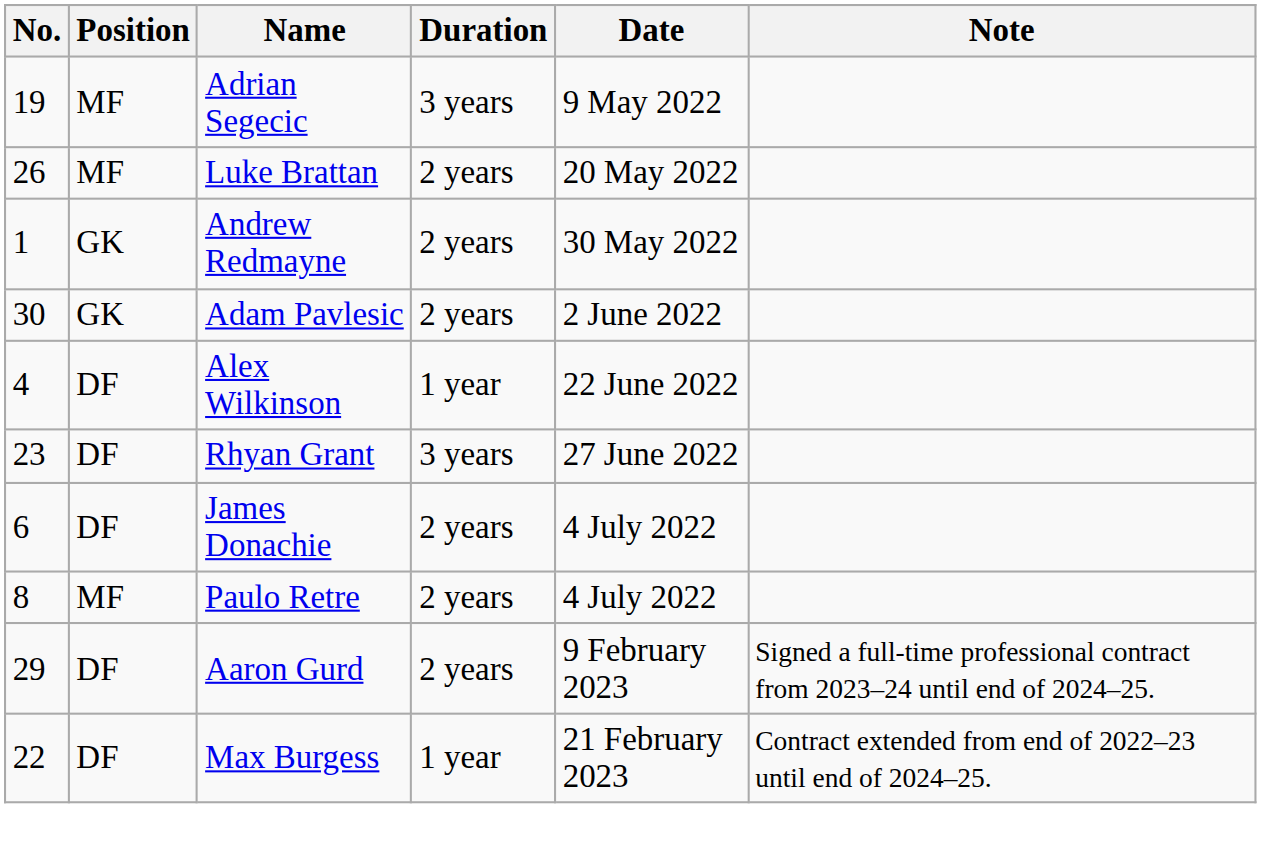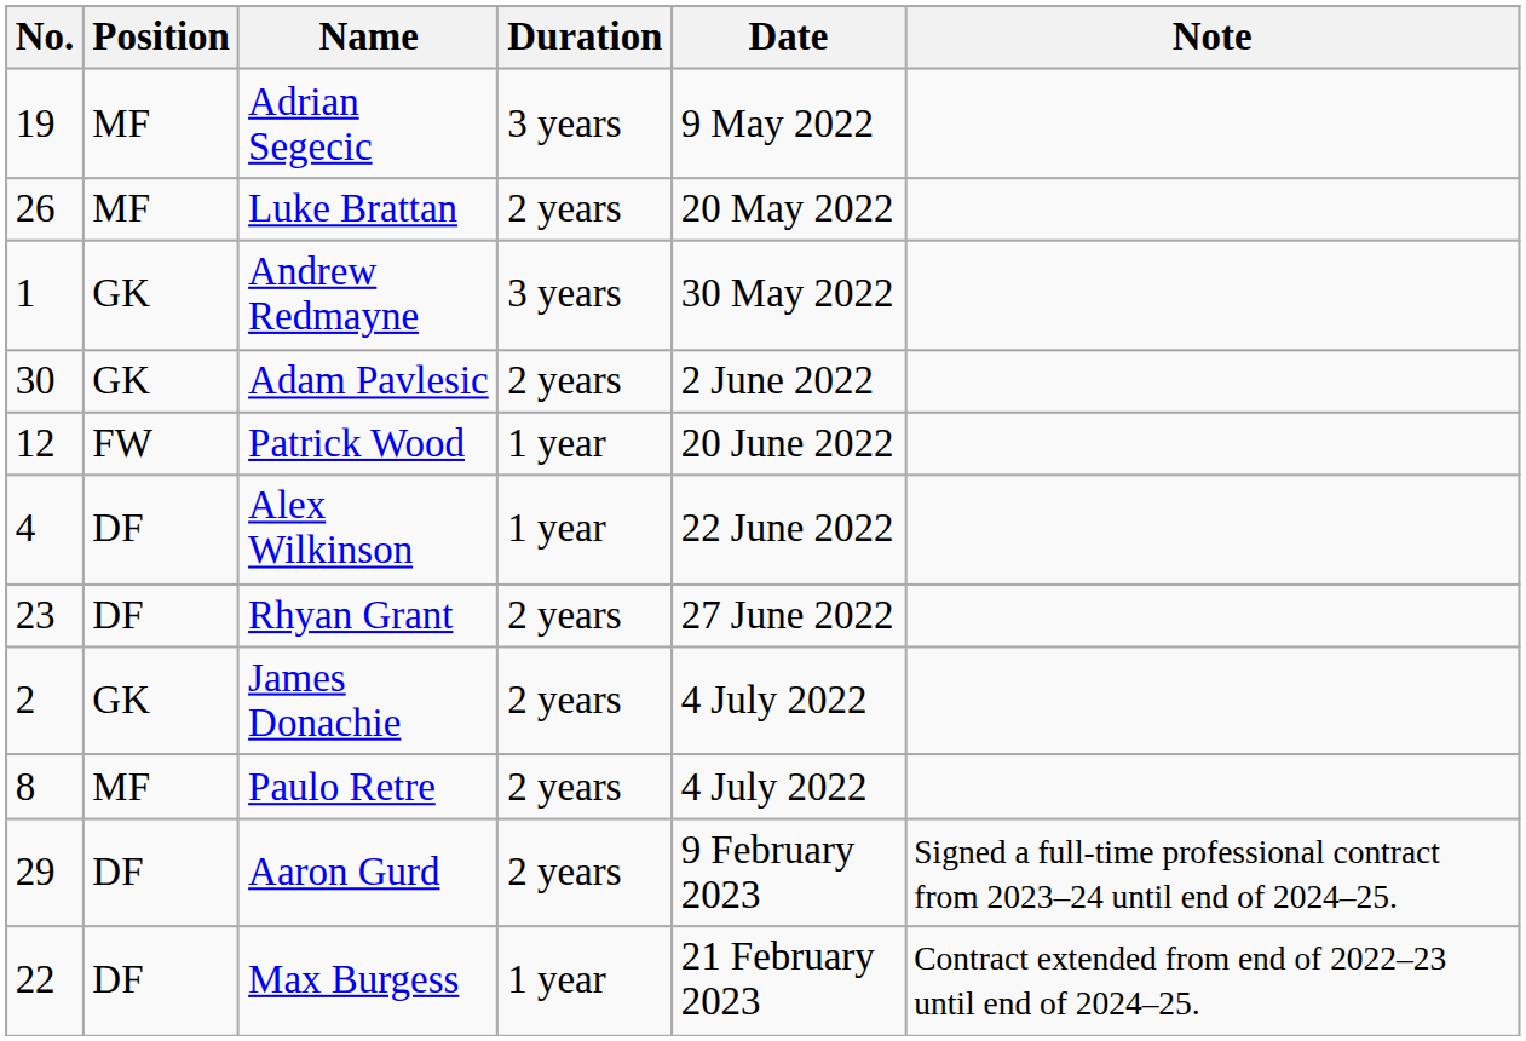 <table class="wikitable sortable">
 <tr>
 <th>No.</th>
 <th>Position</th>
 <th>Name</th>
 <th>Duration</th>
 <th>Date</th>
 <th>Note</th>
 </tr>
 <tr>
 <td>19</td>
 <td>MF</td>
 <td><a href='#'>Adrian Segecic</a></td>
 <td>3 years</td>
 <td>9 May 2022</td>
 <td></td>
 </tr>
 <tr>
 <td>26</td>
 <td>MF</td>
 <td><a href='#'>Luke Brattan</a></td>
 <td>2 years</td>
 <td>20 May 2022</td>
 <td></td>
 </tr>
 <tr>
 <td>1</td>
 <td>GK</td>
 <td><a href='#'>Andrew Redmayne</a></td>
-<td>2 years</td>
+<td>3 years</td>
 <td>30 May 2022</td>
 <td></td>
 </tr>
 <tr>
 <td>30</td>
 <td>GK</td>
 <td><a href='#'>Adam Pavlesic</a></td>
 <td>2 years</td>
 <td>2 June 2022</td>
+<td></td>
+</tr>
+<tr>
+<td>12</td>
+<td>FW</td>
+<td><a href='#'>Patrick Wood</a></td>
+<td>1 year</td>
+<td>20 June 2022</td>
 <td></td>
 </tr>
 <tr>
 <td>4</td>
 <td>DF</td>
 <td><a href='#'>Alex Wilkinson</a></td>
 <td>1 year</td>
 <td>22 June 2022</td>
 <td></td>
 </tr>
 <tr>
 <td>23</td>
 <td>DF</td>
 <td><a href='#'>Rhyan Grant</a></td>
-<td>3 years</td>
+<td>2 years</td>
 <td>27 June 2022</td>
 <td></td>
 </tr>
 <tr>
-<td>6</td>
-<td>DF</td>
+<td>2</td>
+<td>GK</td>
 <td><a href='#'>James Donachie</a></td>
 <td>2 years</td>
 <td>4 July 2022</td>
 <td></td>
 </tr>
 <tr>
 <td>8</td>
 <td>MF</td>
 <td><a href='#'>Paulo Retre</a></td>
 <td>2 years</td>
 <td>4 July 2022</td>
 <td></td>
 </tr>
 <tr>
 <td>29</td>
 <td>DF</td>
 <td><a href='#'>Aaron Gurd</a></td>
 <td>2 years</td>
 <td>9 February 2023</td>
 <td><small>Signed a full-time professional contract from 2023–24 until end of 2024–25.</small></td>
 </tr>
 <tr>
 <td>22</td>
 <td>DF</td>
 <td><a href='#'>Max Burgess</a></td>
 <td>1 year</td>
 <td>21 February 2023</td>
 <td><small>Contract extended from end of 2022–23 until end of 2024–25.</small></td>
 </tr>
 </table>
